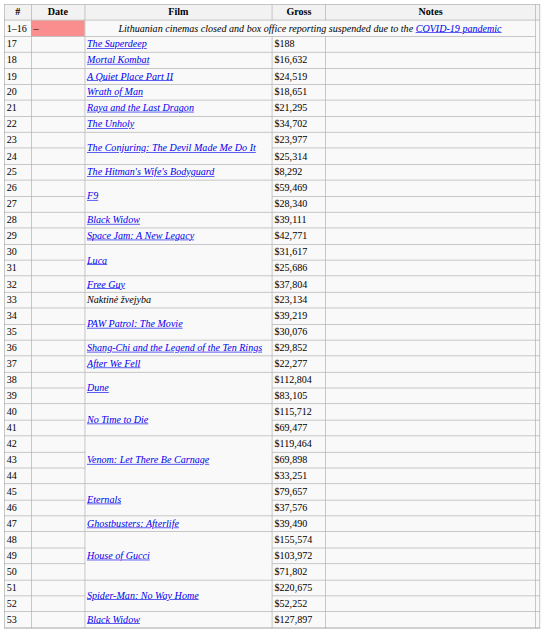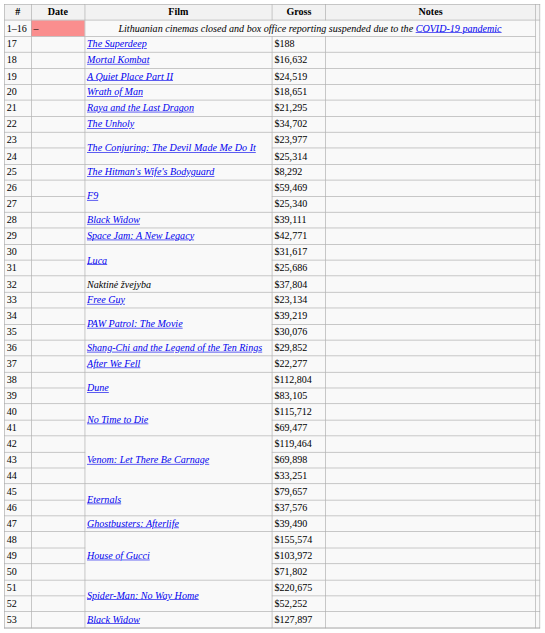 <table class="wikitable sortable">
 <tr>
 <th width="5%">#</th>
 <th width="10%">Date</th>
 <th width="35%">Film</th>
 <th width="10%">Gross</th>
 <th>Notes</th>
 <th></th>
 </tr>
 <tr>
 <td>1–16</td>
 <td style="background: #fa8e8e;"> – </td>
 <td align="center" colspan="3"><em>Lithuanian cinemas closed and box office reporting suspended due to the <a href='#'>COVID-19 pandemic</a></em></td>
 </tr>
 <tr>
 <td>17</td>
 <td></td>
 <td><em><a href='#'>The Superdeep</a></em></td>
 <td>$188</td>
 <td></td>
 </tr>
 <tr>
 <td>18</td>
 <td></td>
 <td><em><a href='#'>Mortal Kombat</a></em></td>
 <td>$16,632</td>
 <td></td>
 <td></td>
 </tr>
 <tr>
 <td>19</td>
 <td></td>
 <td><em><a href='#'>A Quiet Place Part II</a></em></td>
 <td>$24,519</td>
 <td></td>
 <td></td>
 </tr>
 <tr>
 <td>20</td>
 <td></td>
 <td><em><a href='#'>Wrath of Man</a></em></td>
 <td>$18,651</td>
 <td></td>
 <td></td>
 </tr>
 <tr>
 <td>21</td>
 <td></td>
 <td><em><a href='#'>Raya and the Last Dragon</a></em></td>
 <td>$21,295</td>
 <td></td>
 <td></td>
 </tr>
 <tr>
 <td>22</td>
 <td></td>
 <td><em><a href='#'>The Unholy</a></em></td>
 <td>$34,702</td>
 <td></td>
 <td></td>
 </tr>
 <tr>
 <td>23</td>
 <td></td>
 <td rowspan="2"><em><a href='#'>The Conjuring: The Devil Made Me Do It</a></em></td>
 <td>$23,977</td>
 <td></td>
 <td></td>
 </tr>
 <tr>
 <td>24</td>
 <td></td>
 <td>$25,314</td>
 <td></td>
 <td></td>
 </tr>
 <tr>
 <td>25</td>
 <td></td>
 <td><em><a href='#'>The Hitman's Wife's Bodyguard</a></em></td>
 <td>$8,292</td>
 <td></td>
 <td></td>
 </tr>
 <tr>
 <td>26</td>
 <td></td>
 <td rowspan="2"><em><a href='#'>F9</a></em></td>
 <td>$59,469</td>
 <td></td>
 <td></td>
 </tr>
 <tr>
 <td>27</td>
 <td></td>
-<td>$28,340</td>
+<td>$25,340</td>
 <td></td>
 <td></td>
 </tr>
 <tr>
 <td>28</td>
 <td></td>
 <td><em><a href='#'>Black Widow</a></em></td>
 <td>$39,111</td>
 <td></td>
 <td></td>
 </tr>
 <tr>
 <td>29</td>
 <td></td>
 <td><em><a href='#'>Space Jam: A New Legacy</a></em></td>
 <td>$42,771</td>
 <td></td>
 <td></td>
 </tr>
 <tr>
 <td>30</td>
 <td></td>
 <td rowspan="2"><em><a href='#'>Luca</a></em></td>
 <td>$31,617</td>
 <td></td>
 <td></td>
 </tr>
 <tr>
 <td>31</td>
 <td></td>
 <td>$25,686</td>
 <td></td>
 <td></td>
 </tr>
 <tr>
 <td>32</td>
 <td></td>
-<td><em><a href='#'>Free Guy</a></em></td>
+<td><em>Naktinė žvejyba</em></td>
 <td>$37,804</td>
 <td></td>
 <td></td>
 </tr>
 <tr>
 <td>33</td>
 <td></td>
-<td><em>Naktinė žvejyba</em></td>
+<td><em><a href='#'>Free Guy</a></em></td>
 <td>$23,134</td>
 <td></td>
 <td></td>
 </tr>
 <tr>
 <td>34</td>
 <td></td>
 <td rowspan="2"><em><a href='#'>PAW Patrol: The Movie</a></em></td>
 <td>$39,219</td>
 <td></td>
 <td></td>
 </tr>
 <tr>
 <td>35</td>
 <td></td>
 <td>$30,076</td>
 <td></td>
 <td></td>
 </tr>
 <tr>
 <td>36</td>
 <td></td>
 <td><em><a href='#'>Shang-Chi and the Legend of the Ten Rings</a></em></td>
 <td>$29,852</td>
 <td></td>
 <td></td>
 </tr>
 <tr>
 <td>37</td>
 <td></td>
 <td><em><a href='#'>After We Fell</a></em></td>
 <td>$22,277</td>
 <td></td>
 <td></td>
 </tr>
 <tr>
 <td>38</td>
 <td></td>
 <td rowspan="2"><em><a href='#'>Dune</a></em></td>
 <td>$112,804</td>
 <td></td>
 <td></td>
 </tr>
 <tr>
 <td>39</td>
 <td></td>
 <td>$83,105</td>
 <td></td>
 <td></td>
 </tr>
 <tr>
 <td>40</td>
 <td></td>
 <td rowspan="2"><em><a href='#'>No Time to Die</a></em></td>
 <td>$115,712</td>
 <td></td>
 <td></td>
 </tr>
 <tr>
 <td>41</td>
 <td></td>
 <td>$69,477</td>
 <td></td>
 <td></td>
 </tr>
 <tr>
 <td>42</td>
 <td></td>
 <td rowspan="3"><em><a href='#'>Venom: Let There Be Carnage</a></em></td>
 <td>$119,464</td>
 <td></td>
 <td></td>
 </tr>
 <tr>
 <td>43</td>
 <td></td>
 <td>$69,898</td>
 <td></td>
 <td></td>
 </tr>
 <tr>
 <td>44</td>
 <td></td>
 <td>$33,251</td>
 <td></td>
 <td></td>
 </tr>
 <tr>
 <td>45</td>
 <td></td>
 <td rowspan="2"><em><a href='#'>Eternals</a></em></td>
 <td>$79,657</td>
 <td></td>
 <td></td>
 </tr>
 <tr>
 <td>46</td>
 <td></td>
 <td>$37,576</td>
 <td></td>
 <td></td>
 </tr>
 <tr>
 <td>47</td>
 <td></td>
 <td><em><a href='#'>Ghostbusters: Afterlife</a></em></td>
 <td>$39,490</td>
 <td></td>
 <td></td>
 </tr>
 <tr>
 <td>48</td>
 <td></td>
 <td rowspan="3"><em><a href='#'>House of Gucci</a></em></td>
 <td>$155,574</td>
 <td></td>
 <td></td>
 </tr>
 <tr>
 <td>49</td>
 <td></td>
 <td>$103,972</td>
 <td></td>
 <td></td>
 </tr>
 <tr>
 <td>50</td>
 <td></td>
 <td>$71,802</td>
 <td></td>
 <td></td>
 </tr>
 <tr>
 <td>51</td>
 <td></td>
 <td rowspan="2"><em><a href='#'>Spider-Man: No Way Home</a></em></td>
 <td>$220,675</td>
 <td></td>
 <td></td>
 </tr>
 <tr>
 <td>52</td>
 <td></td>
 <td>$52,252</td>
 <td></td>
 <td></td>
 </tr>
 <tr>
 <td>53</td>
 <td></td>
 <td><em><a href='#'>Black Widow</a></em></td>
 <td>$127,897</td>
 <td></td>
 <td></td>
 </tr>
 <tr>
 </tr>
 </table>
